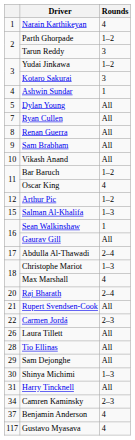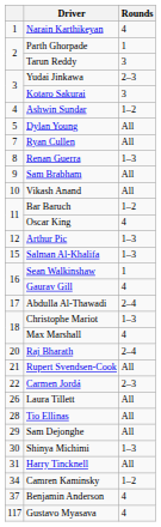 <table class="wikitable" style="font-size: 85%">
 <tr>
 <th></th>
 <th>Driver</th>
 <th>Rounds</th>
 </tr>
 <tr>
 <td align=center>1</td>
 <td> <a href='#'>Narain Karthikeyan</a></td>
 <td>4</td>
 </tr>
 <tr>
 <td rowspan=2 align=center>2</td>
 <td> Parth Ghorpade</td>
-<td>1–2</td>
+<td>1</td>
 </tr>
 <tr>
 <td> Tarun Reddy</td>
 <td>3</td>
 </tr>
 <tr>
 <td rowspan=2 align=center>3</td>
 <td> Yudai Jinkawa</td>
-<td>1–2</td>
+<td>2–3</td>
 </tr>
 <tr>
 <td> <a href='#'>Kotaro Sakurai</a></td>
 <td>3</td>
 </tr>
 <tr>
 <td align=center>4</td>
 <td> <a href='#'>Ashwin Sundar</a></td>
-<td>1</td>
+<td>1–2</td>
 </tr>
 <tr>
 <td align=center>5</td>
 <td> <a href='#'>Dylan Young</a></td>
 <td>All</td>
 </tr>
 <tr>
 <td align=center>7</td>
 <td> <a href='#'>Ryan Cullen</a></td>
 <td>All</td>
 </tr>
 <tr>
 <td align=center>8</td>
 <td> <a href='#'>Renan Guerra</a></td>
-<td>All</td>
+<td>1–3</td>
 </tr>
 <tr>
 <td align=center>9</td>
 <td> <a href='#'>Sam Brabham</a></td>
 <td>All</td>
 </tr>
 <tr>
 <td align=center>10</td>
 <td> Vikash Anand</td>
 <td>All</td>
 </tr>
 <tr>
 <td rowspan=2 align=center>11</td>
 <td> Bar Baruch</td>
 <td>1–2</td>
 </tr>
 <tr>
 <td> Oscar King</td>
 <td>4</td>
 </tr>
 <tr>
 <td align=center>12</td>
 <td> <a href='#'>Arthur Pic</a></td>
-<td>1–2</td>
+<td>1–3</td>
 </tr>
 <tr>
 <td align=center>15</td>
 <td> <a href='#'>Salman Al-Khalifa</a></td>
 <td>1–3</td>
 </tr>
 <tr>
 <td rowspan=2 align=center>16</td>
 <td> <a href='#'>Sean Walkinshaw</a></td>
 <td>1</td>
 </tr>
 <tr>
 <td> <a href='#'>Gaurav Gill</a></td>
-<td>All</td>
+<td>4</td>
 </tr>
 <tr>
 <td align=center>17</td>
 <td> Abdulla Al-Thawadi</td>
 <td>2–4</td>
 </tr>
 <tr>
 <td rowspan=2 align=center>18</td>
 <td> Christophe Mariot</td>
 <td>1–3</td>
 </tr>
 <tr>
 <td> Max Marshall</td>
 <td>4</td>
 </tr>
 <tr>
 <td align=center>20</td>
 <td> <a href='#'>Raj Bharath</a></td>
 <td>2–4</td>
 </tr>
 <tr>
 <td align=center>21</td>
 <td> <a href='#'>Rupert Svendsen-Cook</a></td>
 <td>All</td>
 </tr>
 <tr>
 <td align=center>22</td>
 <td> <a href='#'>Carmen Jordá</a></td>
 <td>2–3</td>
 </tr>
 <tr>
 <td align=center>26</td>
 <td> Laura Tillett</td>
 <td>All</td>
 </tr>
 <tr>
 <td align=center>28</td>
 <td> <a href='#'>Tio Ellinas</a></td>
 <td>All</td>
 </tr>
 <tr>
 <td align=center>29</td>
 <td> Sam Dejonghe</td>
 <td>All</td>
 </tr>
 <tr>
 <td align=center>30</td>
 <td> Shinya Michimi</td>
 <td>1–3</td>
 </tr>
 <tr>
 <td align=center>31</td>
 <td> <a href='#'>Harry Tincknell</a></td>
 <td>All</td>
 </tr>
 <tr>
 <td align=center>34</td>
 <td> Camren Kaminsky</td>
-<td>2–3</td>
+<td>1–2</td>
 </tr>
 <tr>
 <td align=center>37</td>
 <td> Benjamin Anderson</td>
 <td>4</td>
 </tr>
 <tr>
 <td align=center>117</td>
 <td> Gustavo Myasava</td>
 <td>4</td>
 </tr>
 </table>
